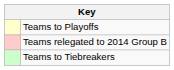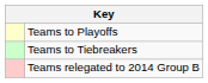 <table class="wikitable" style="text-align: center;">
 <tr>
 <th colspan=2>Key</th>
 </tr>
 <tr>
 <td style="background:#ffffcc; width:20px;"></td>
 <td align=left>Teams to Playoffs</td>
 </tr>
 <tr>
+<td style="background:#ccffcc; width:20px;"></td>
+<td align=left>Teams to Tiebreakers</td>
+</tr>
+<tr>
 <td style="background:#ffcccc; width:20px;"></td>
 <td align=left>Teams relegated to 2014 Group B</td>
 </tr>
-<tr>
-<td style="background:#ccffcc; width:20px;"></td>
-<td align=left>Teams to Tiebreakers</td>
-</tr>
 </table>
